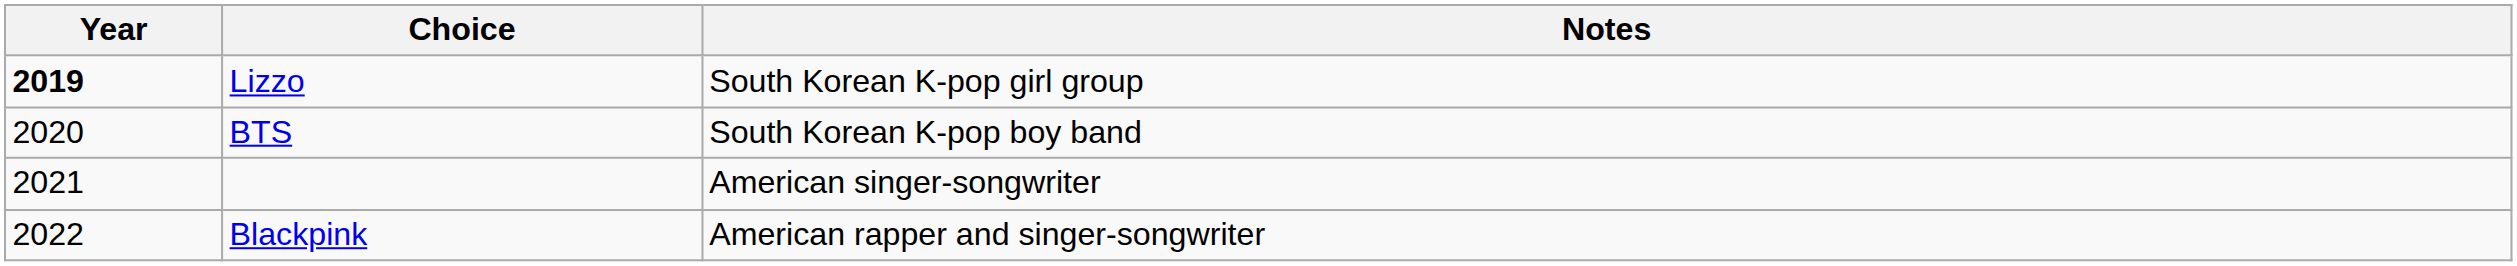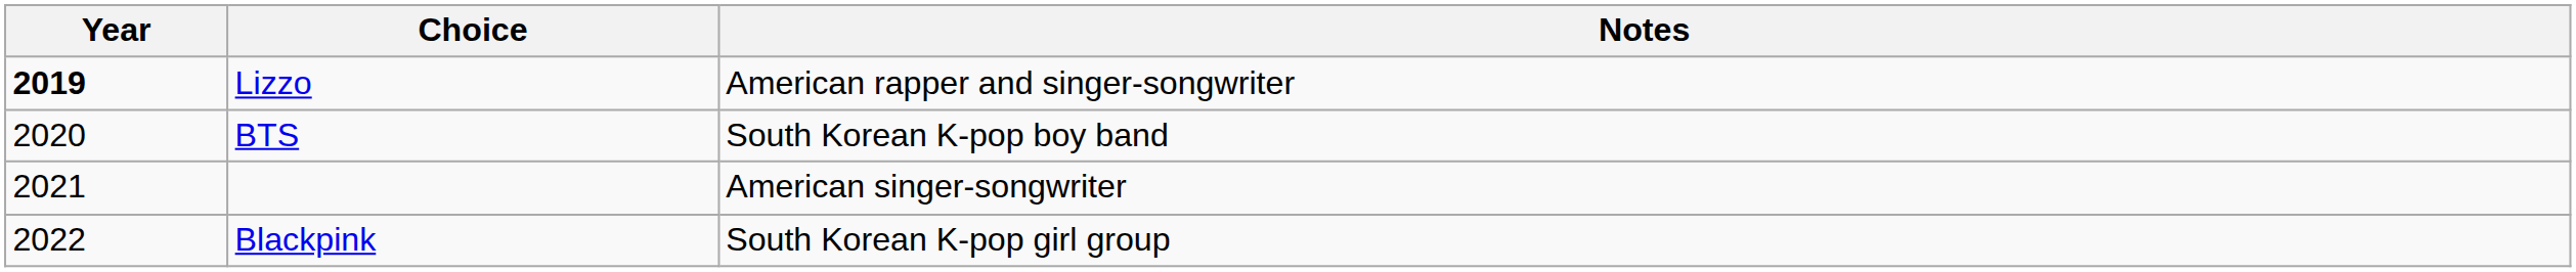 <table class="wikitable unsortable plainrowheaders">
 <tr>
 <th scope="col" width="2%">Year</th>
 <th scope="col" width="5%">Choice</th>
 <th scope="col" width="20%">Notes</th>
 </tr>
 <tr>
 <td><strong>2019</strong></td>
 <td><a href='#'>Lizzo</a></td>
-<td>South Korean K-pop girl group</td>
+<td>American rapper and singer-songwriter</td>
 </tr>
 <tr>
 <td>2020</td>
 <td><a href='#'>BTS</a></td>
 <td>South Korean K-pop boy band</td>
 </tr>
 <tr>
 <td>2021</td>
 <td></td>
 <td>American singer-songwriter</td>
 </tr>
 <tr>
 <td>2022</td>
 <td><a href='#'>Blackpink</a></td>
-<td>American rapper and singer-songwriter</td>
+<td>South Korean K-pop girl group</td>
 </tr>
 </table>
